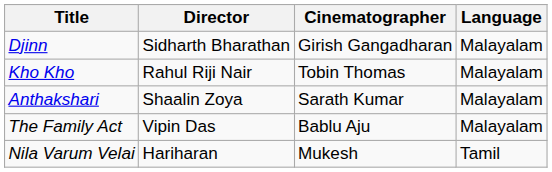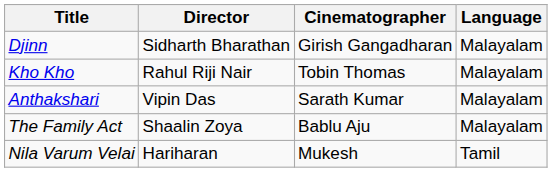 <table class="wikitable sortable">
 <tr>
 <th>Title</th>
 <th>Director</th>
 <th>Cinematographer</th>
 <th>Language</th>
 </tr>
 <tr>
 <td><em><a href='#'>Djinn</a></em></td>
 <td>Sidharth Bharathan</td>
 <td>Girish Gangadharan</td>
 <td>Malayalam</td>
 </tr>
 <tr>
 <td><em><a href='#'>Kho Kho</a></em></td>
 <td>Rahul Riji Nair</td>
 <td>Tobin Thomas</td>
 <td>Malayalam</td>
 </tr>
 <tr>
 <td><em><a href='#'>Anthakshari</a></em></td>
-<td>Shaalin Zoya</td>
+<td>Vipin Das</td>
 <td>Sarath Kumar</td>
 <td>Malayalam</td>
 </tr>
 <tr>
 <td><em>The Family Act</em></td>
-<td>Vipin Das</td>
+<td>Shaalin Zoya</td>
 <td>Bablu Aju</td>
 <td>Malayalam</td>
 </tr>
 <tr>
 <td><em>Nila Varum Velai</em></td>
 <td>Hariharan</td>
 <td>Mukesh</td>
 <td>Tamil</td>
 </tr>
 </table>
